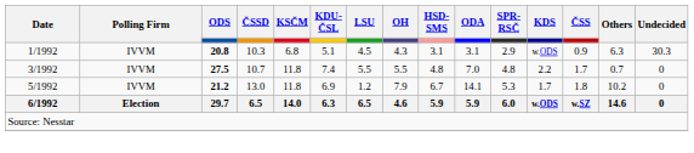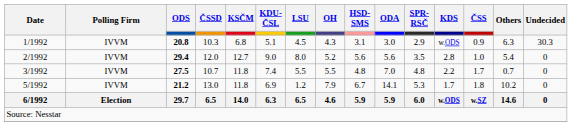 <table class="wikitable" style="text-align:center; font-size:85%; line-height:16px;">
 <tr style="height:42px;">
 <th style="width:90px;" rowspan="2">Date</th>
 <th style="width:150px;" rowspan="2">Polling Firm</th>
 <th><a href='#'><span>ODS</span></a></th>
 <th><a href='#'><span>ČSSD</span></a></th>
 <th><a href='#'><span>KSČM</span></a></th>
 <th><a href='#'><span>KDU-ČSL</span></a></th>
 <th><a href='#'><span>LSU</span></a></th>
 <th><a href='#'><span>OH</span></a></th>
 <th><a href='#'><span>HSD-SMS</span></a></th>
 <th><a href='#'><span>ODA</span></a></th>
 <th><a href='#'><span>SPR-RSČ</span></a></th>
 <th><a href='#'><span>KDS</span></a></th>
 <th><a href='#'><span>ČSS</span></a></th>
 <th style="width:40px;" rowspan="2">Others</th>
 <th style="width:40px;" rowspan="2">Undecided</th>
 </tr>
 <tr>
 <th style="color:inherit;background:#034EA2; width:40px;"></th>
 <th style="color:inherit;background:#F29400; width:40px;"></th>
 <th style="color:inherit;background:#E00219; width:40px;"></th>
 <th style="color:inherit;background:#FFCB03; width:40px;"></th>
 <th style="color:inherit;background:#179E1E; width:40px;"></th>
 <th style="color:inherit;background:#423F83; width:40px;"></th>
 <th style="color:inherit;background:#FF9999; width:40px;"></th>
 <th style="color:inherit;background:#0000FF; width:40px;"></th>
 <th style="color:inherit;background:#292829; width:40px;"></th>
 <th style="color:inherit;background:#00008B; width:40px;"></th>
 <th style="color:inherit;background:#BF0202; width:40px;"></th>
 </tr>
 <tr>
 <td>1/1992</td>
 <td>IVVM</td>
 <td><strong>20.8</strong></td>
 <td>10.3</td>
 <td>6.8</td>
 <td>5.1</td>
 <td>4.5</td>
 <td>4.3</td>
 <td>3.1</td>
-<td>3.1</td>
+<td>3.0</td>
 <td>2.9</td>
 <td><small>w.<a href='#'>ODS</a></small></td>
 <td>0.9</td>
 <td>6.3</td>
 <td>30.3</td>
+</tr>
+<tr>
+<td>2/1992</td>
+<td>IVVM</td>
+<td><strong>29.4</strong></td>
+<td>12.0</td>
+<td>12.7</td>
+<td>9.0</td>
+<td>8.0</td>
+<td>5.2</td>
+<td>5.6</td>
+<td>5.6</td>
+<td>3.5</td>
+<td>2.8</td>
+<td>1.0</td>
+<td>5.4</td>
+<td>0</td>
 </tr>
 <tr>
 <td>3/1992</td>
 <td>IVVM</td>
 <td><strong>27.5</strong></td>
 <td>10.7</td>
 <td>11.8</td>
 <td>7.4</td>
 <td>5.5</td>
 <td>5.5</td>
 <td>4.8</td>
 <td>7.0</td>
 <td>4.8</td>
 <td>2.2</td>
 <td>1.7</td>
 <td>0.7</td>
 <td>0</td>
 </tr>
 <tr>
 <td>5/1992</td>
 <td>IVVM</td>
 <td><strong>21.2</strong></td>
 <td>13.0</td>
 <td>11.8</td>
 <td>6.9</td>
 <td>1.2</td>
 <td>7.9</td>
 <td>6.7</td>
 <td>14.1</td>
 <td>5.3</td>
 <td>1.7</td>
 <td>1.8</td>
 <td>10.2</td>
 <td>0</td>
 </tr>
 <tr>
 <th>6/1992</th>
 <th>Election</th>
 <th><strong>29.7</strong></th>
 <th>6.5</th>
 <th>14.0</th>
 <th>6.3</th>
 <th>6.5</th>
 <th>4.6</th>
 <th>5.9</th>
 <th>5.9</th>
 <th>6.0</th>
 <th><small>w.<a href='#'>ODS</a></small></th>
 <th><small>w.<a href='#'>SZ</a></small></th>
 <th>14.6</th>
 <th>0</th>
 </tr>
 <tr>
 <td align=left colspan=15>Source: Nesstar</td>
 </tr>
 <tr>
 </tr>
 </table>
